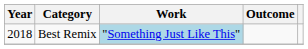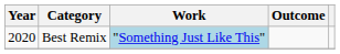 <table class="wikitable plainrowheaders" style="text-align:center;">
 <tr>
 <th>Year</th>
 <th>Category</th>
 <th>Work</th>
 <th>Outcome</th>
 <th></th>
 </tr>
 <tr>
-<td>2018</td>
+<td>2020</td>
 <td>Best Remix</td>
 <td style="background: lightblue;">"<a href='#'>Something Just Like This</a>"</td>
 <td></td>
 <td></td>
 </tr>
 <tr>
 </tr>
 </table>
